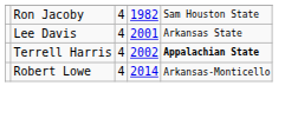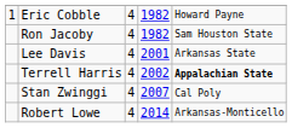 <table class="wikitable">
 <tr>
+</tr>
+<tr>
+<td>1</td>
+<td>Eric Cobble</td>
+<td>4</td>
+<td><a href='#'>1982</a></td>
+<td style="font-size:80%;">Howard Payne</td>
 </tr>
 <tr>
 <td></td>
 <td>Ron Jacoby</td>
 <td>4</td>
 <td><a href='#'>1982</a></td>
 <td style="font-size:80%;">Sam Houston State</td>
 </tr>
 <tr>
 <td></td>
 <td>Lee Davis</td>
 <td>4</td>
 <td><a href='#'>2001</a></td>
 <td style="font-size:80%;">Arkansas State</td>
 </tr>
 <tr>
 <td></td>
 <td>Terrell Harris</td>
 <td>4</td>
 <td><a href='#'>2002</a></td>
 <td style="font-size:80%;"><strong>Appalachian State</strong></td>
 </tr>
 <tr>
 <td></td>
+<td>Stan Zwinggi</td>
+<td>4</td>
+<td><a href='#'>2007</a></td>
+<td style="font-size:80%;">Cal Poly</td>
+</tr>
+<tr>
+<td></td>
 <td>Robert Lowe</td>
 <td>4</td>
 <td><a href='#'>2014</a></td>
 <td style="font-size:80%;">Arkansas-Monticello</td>
 </tr>
 </table>
